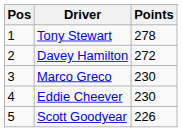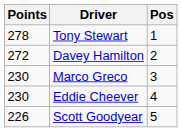 <table class="wikitable" style="font-size: 95%">
 <tr>
+<th>Points</th>
+<th>Driver</th>
 <th>Pos</th>
-<th>Driver</th>
-<th>Points</th>
 </tr>
 <tr>
+<td>278</td>
+<td> <a href='#'>Tony Stewart</a></td>
 <td>1</td>
-<td> <a href='#'>Tony Stewart</a></td>
-<td>278</td>
 </tr>
 <tr>
+<td>272</td>
+<td> <a href='#'>Davey Hamilton</a></td>
 <td>2</td>
-<td> <a href='#'>Davey Hamilton</a></td>
-<td>272</td>
 </tr>
 <tr>
+<td>230</td>
+<td> <a href='#'>Marco Greco</a></td>
 <td>3</td>
-<td> <a href='#'>Marco Greco</a></td>
-<td>230</td>
 </tr>
 <tr>
+<td>230</td>
+<td> <a href='#'>Eddie Cheever</a></td>
 <td>4</td>
-<td> <a href='#'>Eddie Cheever</a></td>
-<td>230</td>
 </tr>
 <tr>
+<td>226</td>
+<td> <a href='#'>Scott Goodyear</a></td>
 <td>5</td>
-<td> <a href='#'>Scott Goodyear</a></td>
-<td>226</td>
 </tr>
 </table>
